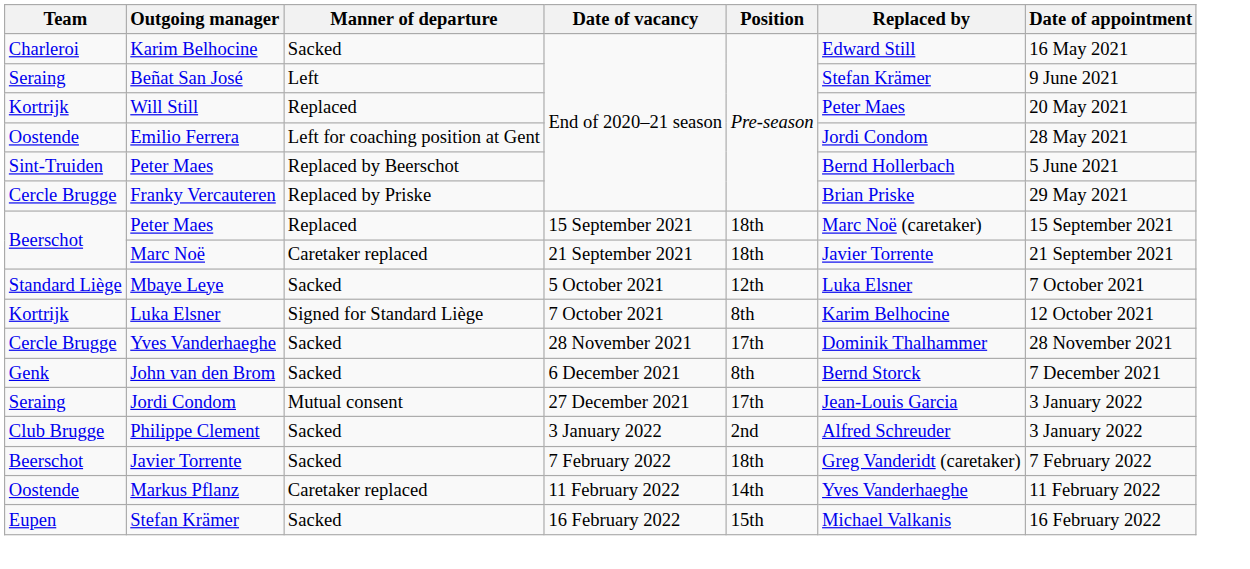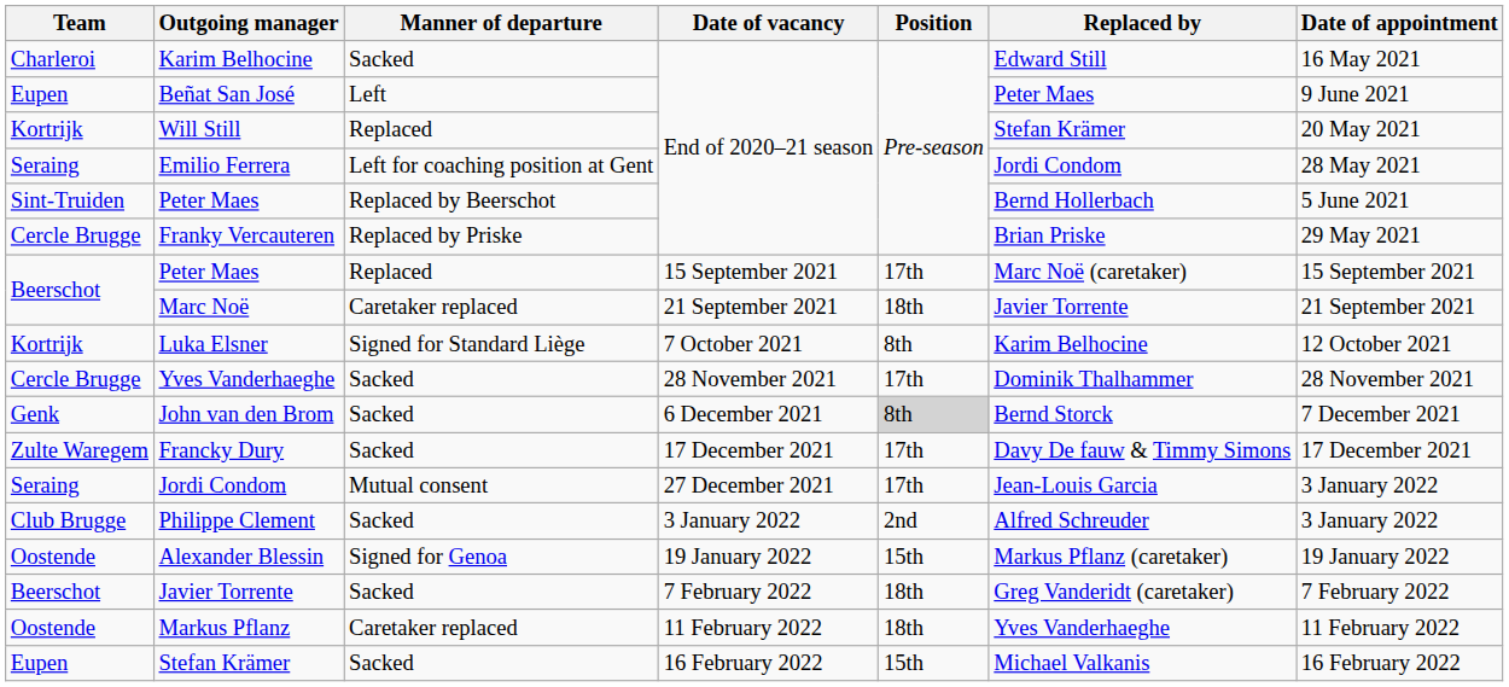 <table class="wikitable sortable" style="text-align: left;">
 <tr>
 <th>Team</th>
 <th>Outgoing manager</th>
 <th>Manner of departure</th>
 <th>Date of vacancy</th>
 <th>Position</th>
 <th>Replaced by</th>
 <th>Date of appointment</th>
 </tr>
 <tr>
 <td><a href='#'>Charleroi</a></td>
 <td> <a href='#'>Karim Belhocine</a></td>
 <td>Sacked</td>
 <td rowspan=6>End of 2020–21 season </td>
 <td rowspan=6><em>Pre-season</em></td>
 <td> <a href='#'>Edward Still</a></td>
 <td>16 May 2021</td>
 </tr>
 <tr>
-<td><a href='#'>Seraing</a></td>
+<td><a href='#'>Eupen</a></td>
 <td> <a href='#'>Beñat San José</a></td>
 <td>Left</td>
-<td> <a href='#'>Stefan Krämer</a></td>
+<td> <a href='#'>Peter Maes</a></td>
 <td>9 June 2021</td>
 </tr>
 <tr>
 <td><a href='#'>Kortrijk</a></td>
 <td> <a href='#'>Will Still</a></td>
 <td>Replaced</td>
-<td> <a href='#'>Peter Maes</a></td>
+<td> <a href='#'>Stefan Krämer</a></td>
 <td>20 May 2021</td>
 </tr>
 <tr>
-<td><a href='#'>Oostende</a></td>
+<td><a href='#'>Seraing</a></td>
 <td> <a href='#'>Emilio Ferrera</a></td>
 <td>Left for coaching position at Gent</td>
 <td> <a href='#'>Jordi Condom</a></td>
 <td>28 May 2021</td>
 </tr>
 <tr>
 <td><a href='#'>Sint-Truiden</a></td>
 <td> <a href='#'>Peter Maes</a></td>
 <td>Replaced by Beerschot</td>
 <td> <a href='#'>Bernd Hollerbach</a></td>
 <td>5 June 2021</td>
 </tr>
 <tr>
 <td><a href='#'>Cercle Brugge</a></td>
 <td> <a href='#'>Franky Vercauteren</a></td>
 <td>Replaced by Priske</td>
 <td> <a href='#'>Brian Priske</a></td>
 <td>29 May 2021</td>
 </tr>
 <tr>
 <td rowspan=2><a href='#'>Beerschot</a></td>
 <td> <a href='#'>Peter Maes</a></td>
 <td>Replaced</td>
 <td>15 September 2021</td>
-<td>18th</td>
+<td>17th</td>
 <td> <a href='#'>Marc Noë</a> (caretaker)</td>
 <td>15 September 2021</td>
 </tr>
 <tr>
 <td> <a href='#'>Marc Noë</a></td>
 <td>Caretaker replaced</td>
 <td>21 September 2021</td>
 <td>18th</td>
 <td> <a href='#'>Javier Torrente</a></td>
 <td>21 September 2021</td>
-</tr>
-<tr>
-<td><a href='#'>Standard Liège</a></td>
-<td> <a href='#'>Mbaye Leye</a></td>
-<td>Sacked</td>
-<td>5 October 2021</td>
-<td>12th</td>
-<td> <a href='#'>Luka Elsner</a></td>
-<td>7 October 2021</td>
 </tr>
 <tr>
 <td><a href='#'>Kortrijk</a></td>
 <td> <a href='#'>Luka Elsner</a></td>
 <td>Signed for Standard Liège</td>
 <td>7 October 2021</td>
 <td>8th</td>
 <td> <a href='#'>Karim Belhocine</a></td>
 <td>12 October 2021</td>
 </tr>
 <tr>
 <td><a href='#'>Cercle Brugge</a></td>
 <td> <a href='#'>Yves Vanderhaeghe</a></td>
 <td>Sacked</td>
 <td>28 November 2021</td>
 <td>17th</td>
 <td> <a href='#'>Dominik Thalhammer</a></td>
 <td>28 November 2021</td>
 </tr>
 <tr>
 <td><a href='#'>Genk</a></td>
 <td> <a href='#'>John van den Brom</a></td>
 <td>Sacked</td>
 <td>6 December 2021</td>
-<td>8th</td>
+<td style="background: lightgrey;">8th</td>
 <td> <a href='#'>Bernd Storck</a></td>
 <td>7 December 2021</td>
+</tr>
+<tr>
+<td><a href='#'>Zulte Waregem</a></td>
+<td> <a href='#'>Francky Dury</a></td>
+<td>Sacked</td>
+<td>17 December 2021</td>
+<td>17th</td>
+<td> <a href='#'>Davy De fauw</a> &  <a href='#'>Timmy Simons</a></td>
+<td>17 December 2021</td>
 </tr>
 <tr>
 <td><a href='#'>Seraing</a></td>
 <td> <a href='#'>Jordi Condom</a></td>
 <td>Mutual consent</td>
 <td>27 December 2021</td>
 <td>17th</td>
 <td> <a href='#'>Jean-Louis Garcia</a></td>
 <td>3 January 2022</td>
 </tr>
 <tr>
 <td><a href='#'>Club Brugge</a></td>
 <td> <a href='#'>Philippe Clement</a></td>
 <td>Sacked</td>
 <td>3 January 2022</td>
 <td>2nd</td>
 <td> <a href='#'>Alfred Schreuder</a></td>
 <td>3 January 2022</td>
 </tr>
 <tr>
+<td><a href='#'>Oostende</a></td>
+<td> <a href='#'>Alexander Blessin</a></td>
+<td>Signed for  <a href='#'>Genoa</a></td>
+<td>19 January 2022</td>
+<td>15th</td>
+<td> <a href='#'>Markus Pflanz</a> (caretaker)</td>
+<td>19 January 2022</td>
+</tr>
+<tr>
 <td><a href='#'>Beerschot</a></td>
 <td> <a href='#'>Javier Torrente</a></td>
 <td>Sacked</td>
 <td>7 February 2022</td>
 <td>18th</td>
 <td> <a href='#'>Greg Vanderidt</a> (caretaker)</td>
 <td>7 February 2022</td>
 </tr>
 <tr>
 <td><a href='#'>Oostende</a></td>
 <td> <a href='#'>Markus Pflanz</a></td>
 <td>Caretaker replaced</td>
 <td>11 February 2022</td>
-<td>14th</td>
+<td>18th</td>
 <td> <a href='#'>Yves Vanderhaeghe</a></td>
 <td>11 February 2022</td>
 </tr>
 <tr>
 <td><a href='#'>Eupen</a></td>
 <td> <a href='#'>Stefan Krämer</a></td>
 <td>Sacked</td>
 <td>16 February 2022</td>
 <td>15th</td>
 <td> <a href='#'>Michael Valkanis</a></td>
 <td>16 February 2022</td>
 </tr>
 </table>
